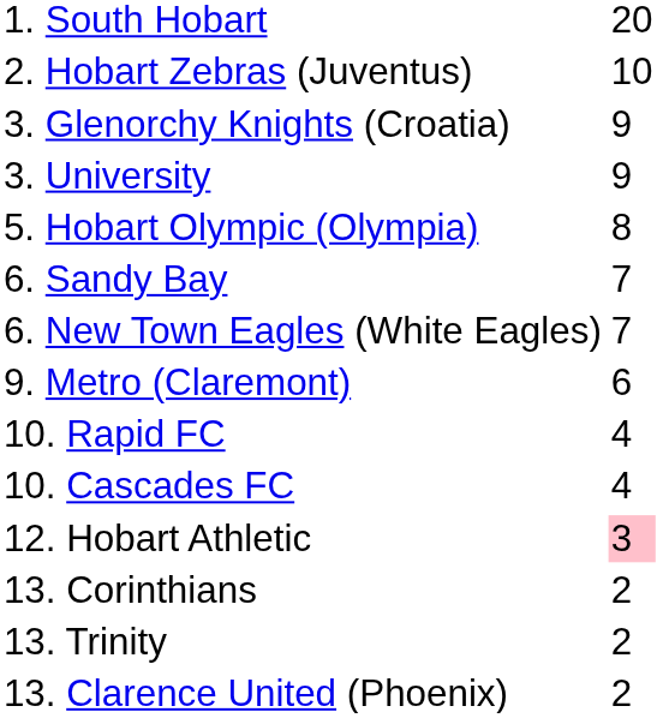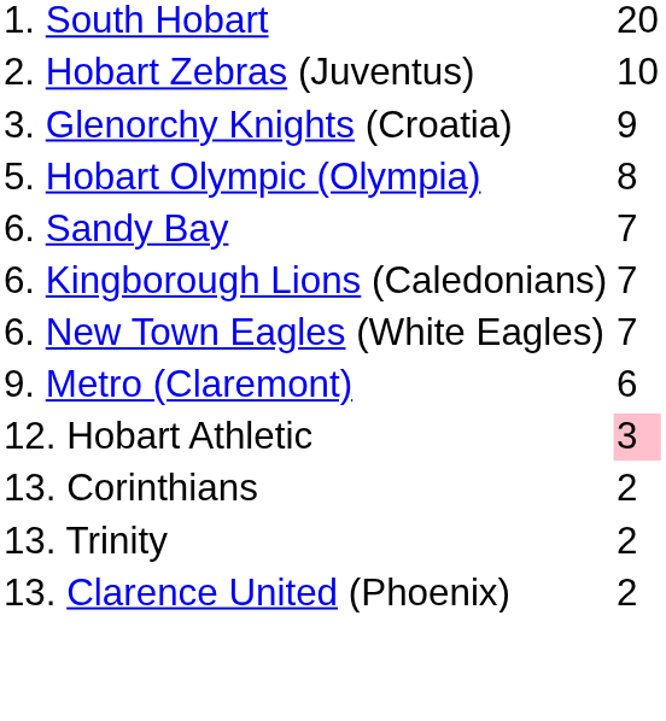 <table>
 <tr>
 <td>1. <a href='#'>South Hobart</a></td>
 <td>20</td>
 </tr>
 <tr>
 <td>2. <a href='#'>Hobart Zebras</a> (Juventus)</td>
 <td>10</td>
 </tr>
 <tr>
 <td>3. <a href='#'>Glenorchy Knights</a> (Croatia)</td>
 <td>9</td>
 </tr>
 <tr>
-<td>3. <a href='#'>University</a></td>
-<td>9</td>
-</tr>
-<tr>
 <td>5. <a href='#'>Hobart Olympic (Olympia)</a></td>
 <td>8</td>
 </tr>
 <tr>
 <td>6. <a href='#'>Sandy Bay</a></td>
+<td>7</td>
+</tr>
+<tr>
+<td>6. <a href='#'>Kingborough Lions</a> (Caledonians)</td>
 <td>7</td>
 </tr>
 <tr>
 <td>6. <a href='#'>New Town Eagles</a> (White Eagles)</td>
 <td>7</td>
 </tr>
 <tr>
 <td>9. <a href='#'>Metro (Claremont)</a></td>
 <td>6</td>
-</tr>
-<tr>
-<td>10. <a href='#'>Rapid FC</a></td>
-<td>4</td>
-</tr>
-<tr>
-<td>10. <a href='#'>Cascades FC</a></td>
-<td>4</td>
 </tr>
 <tr>
 <td>12. Hobart Athletic</td>
 <td style="background: pink;">3</td>
 </tr>
 <tr>
 <td>13. Corinthians</td>
 <td>2</td>
 </tr>
 <tr>
 <td>13. Trinity</td>
 <td>2</td>
 </tr>
 <tr>
 <td>13. <a href='#'>Clarence United</a> (Phoenix)</td>
 <td>2</td>
 </tr>
 </table>
